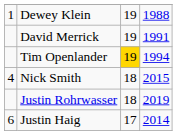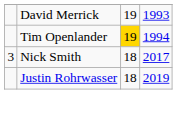 <table class="wikitable">
 <tr>
-</tr>
-<tr>
-<td>1</td>
-<td>Dewey Klein</td>
-<td>19</td>
-<td><a href='#'>1988</a></td>
 </tr>
 <tr>
 <td></td>
 <td>David Merrick</td>
 <td>19</td>
-<td><a href='#'>1991</a></td>
+<td><a href='#'>1993</a></td>
 </tr>
 <tr>
 <td></td>
 <td>Tim Openlander</td>
 <td style="background: gold;">19</td>
 <td><a href='#'>1994</a></td>
 </tr>
 <tr>
-<td>4</td>
+<td>3</td>
 <td>Nick Smith</td>
 <td>18</td>
-<td><a href='#'>2015</a></td>
+<td><a href='#'>2017</a></td>
 </tr>
 <tr>
 <td></td>
 <td><a href='#'>Justin Rohrwasser</a></td>
 <td>18</td>
 <td><a href='#'>2019</a></td>
 </tr>
-<tr>
-<td>6</td>
-<td>Justin Haig</td>
-<td>17</td>
-<td><a href='#'>2014</a></td>
-</tr>
 </table>
